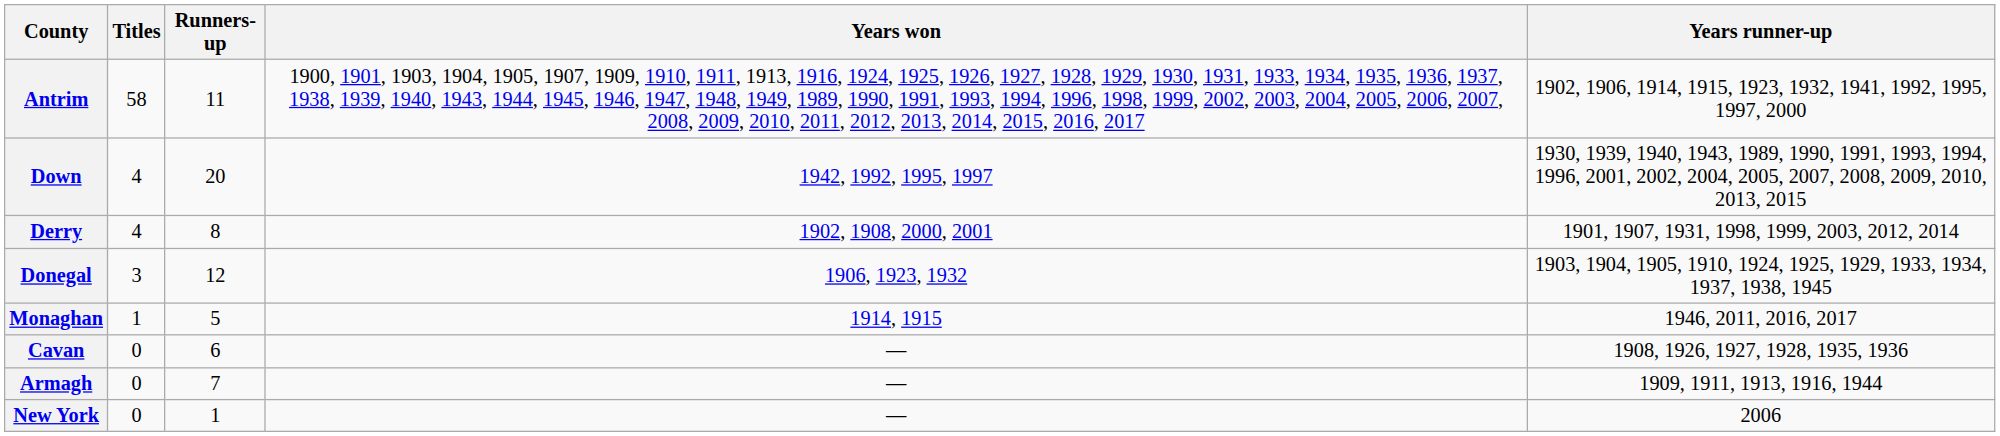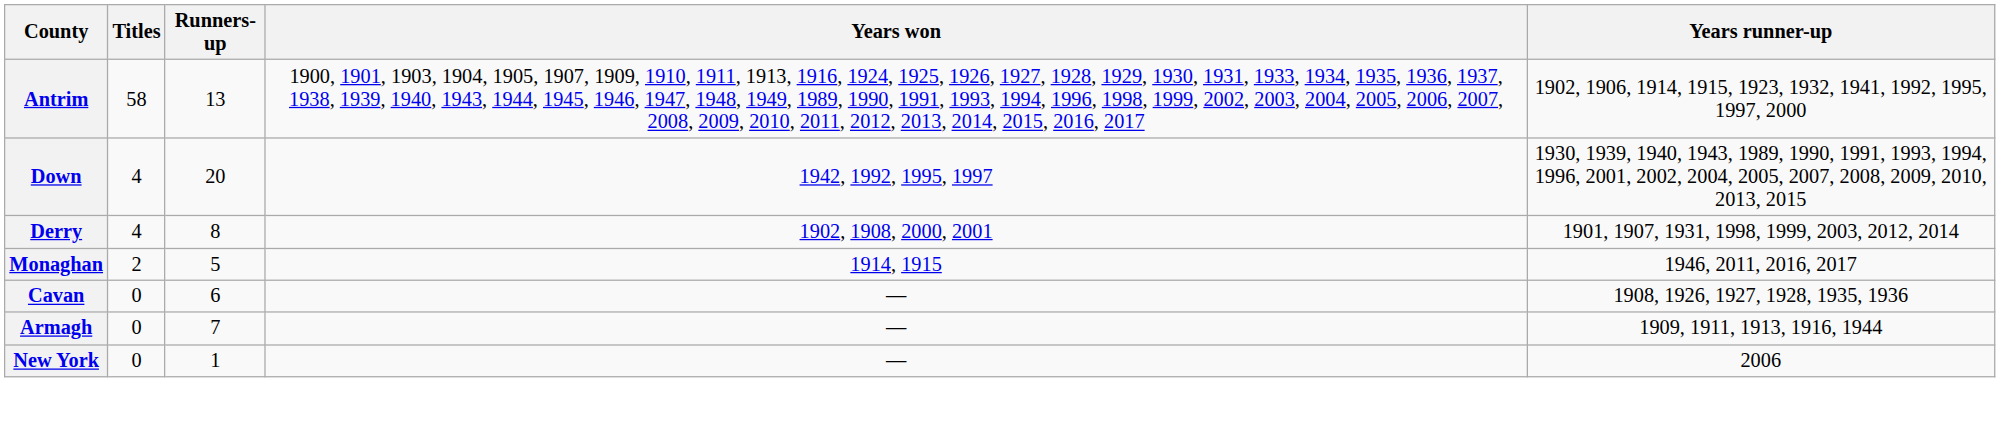 <table class=" wikitable plainrowheaders sortable" style="text-align:center">
 <tr>
 <th scope="col">County</th>
 <th>Titles</th>
 <th scope="col">Runners-up</th>
 <th class="unsortable" scope="col">Years won</th>
 <th class="unsortable" scope="col">Years runner-up</th>
 </tr>
 <tr>
 <th scope="row"> <a href='#'>Antrim</a></th>
 <td>58</td>
-<td>11</td>
+<td>13</td>
 <td>1900, <a href='#'>1901</a>, 1903, 1904, 1905, 1907, 1909, <a href='#'>1910</a>, <a href='#'>1911</a>, 1913, <a href='#'>1916</a>, <a href='#'>1924</a>, <a href='#'>1925</a>, <a href='#'>1926</a>, <a href='#'>1927</a>, <a href='#'>1928</a>, <a href='#'>1929</a>, <a href='#'>1930</a>, <a href='#'>1931</a>, <a href='#'>1933</a>, <a href='#'>1934</a>, <a href='#'>1935</a>, <a href='#'>1936</a>, <a href='#'>1937</a>, <a href='#'>1938</a>, <a href='#'>1939</a>, <a href='#'>1940</a>, <a href='#'>1943</a>, <a href='#'>1944</a>, <a href='#'>1945</a>, <a href='#'>1946</a>, <a href='#'>1947</a>, <a href='#'>1948</a>, <a href='#'>1949</a>, <a href='#'>1989</a>, <a href='#'>1990</a>, <a href='#'>1991</a>, <a href='#'>1993</a>, <a href='#'>1994</a>, <a href='#'>1996</a>, <a href='#'>1998</a>, <a href='#'>1999</a>, <a href='#'>2002</a>, <a href='#'>2003</a>, <a href='#'>2004</a>, <a href='#'>2005</a>, <a href='#'>2006</a>, <a href='#'>2007</a>, <a href='#'>2008</a>, <a href='#'>2009</a>, <a href='#'>2010</a>, <a href='#'>2011</a>, <a href='#'>2012</a>, <a href='#'>2013</a>, <a href='#'>2014</a>, <a href='#'>2015</a>, <a href='#'>2016</a>, <a href='#'>2017</a></td>
 <td>1902, 1906, 1914, 1915, 1923, 1932, 1941, 1992, 1995, 1997, 2000</td>
 </tr>
 <tr>
 <th scope="row"> <a href='#'>Down</a></th>
 <td>4</td>
 <td>20</td>
 <td><a href='#'>1942</a>, <a href='#'>1992</a>, <a href='#'>1995</a>, <a href='#'>1997</a></td>
 <td>1930, 1939, 1940, 1943, 1989, 1990, 1991, 1993, 1994, 1996, 2001, 2002, 2004, 2005, 2007, 2008, 2009, 2010, 2013, 2015</td>
 </tr>
 <tr>
 <th scope="row"> <a href='#'>Derry</a></th>
 <td>4</td>
 <td>8</td>
 <td><a href='#'>1902</a>, <a href='#'>1908</a>, <a href='#'>2000</a>, <a href='#'>2001</a></td>
 <td>1901, 1907, 1931, 1998, 1999, 2003, 2012, 2014</td>
 </tr>
 <tr>
-<th scope="row"> <a href='#'>Donegal</a></th>
-<td>3</td>
-<td>12</td>
-<td><a href='#'>1906</a>, <a href='#'>1923</a>, <a href='#'>1932</a></td>
-<td>1903, 1904, 1905, 1910, 1924, 1925, 1929, 1933, 1934, 1937, 1938, 1945</td>
-</tr>
-<tr>
 <th scope="row"> <a href='#'>Monaghan</a></th>
-<td>1</td>
+<td>2</td>
 <td>5</td>
 <td><a href='#'>1914</a>, <a href='#'>1915</a></td>
 <td>1946, 2011, 2016, 2017</td>
 </tr>
 <tr>
 <th scope="row"> <a href='#'>Cavan</a></th>
 <td>0</td>
 <td>6</td>
 <td>—</td>
 <td>1908, 1926, 1927, 1928, 1935, 1936</td>
 </tr>
 <tr>
 <th scope="row"> <a href='#'>Armagh</a></th>
 <td>0</td>
 <td>7</td>
 <td>—</td>
 <td>1909, 1911, 1913, 1916, 1944</td>
 </tr>
 <tr>
 <th scope="row"> <a href='#'>New York</a></th>
 <td>0</td>
 <td>1</td>
 <td>—</td>
 <td>2006</td>
 </tr>
 </table>
